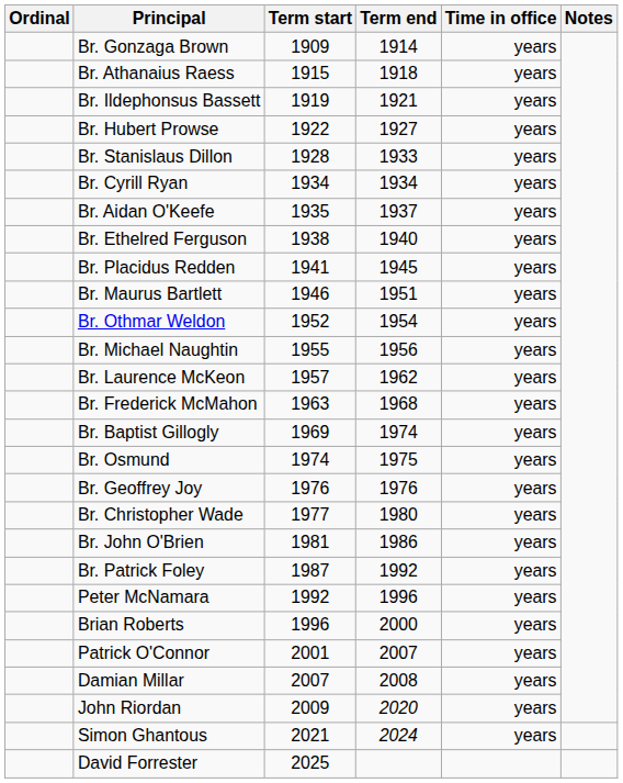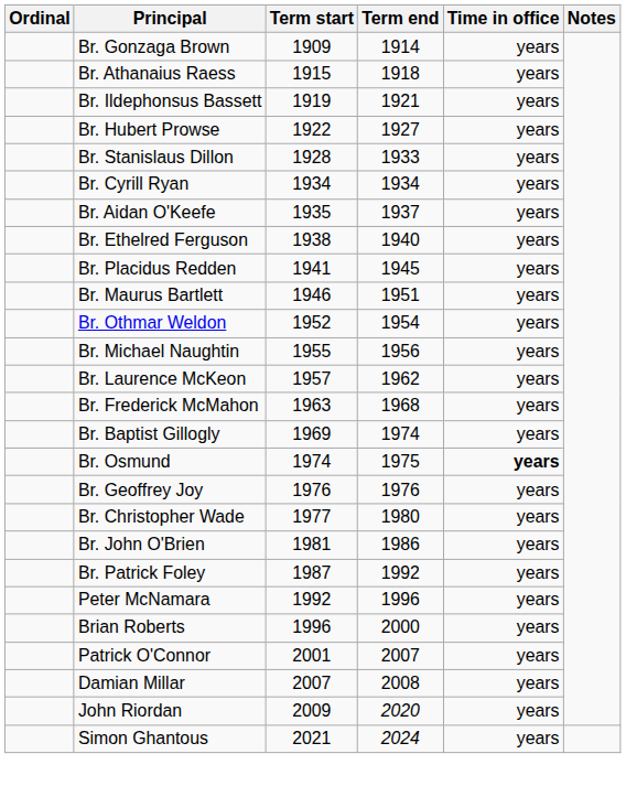 <table class="wikitable">
 <tr>
 <th>Ordinal</th>
 <th>Principal</th>
 <th>Term start</th>
 <th>Term end</th>
 <th>Time in office</th>
 <th>Notes</th>
 </tr>
 <tr>
 <td align=center></td>
 <td>Br. Gonzaga Brown</td>
 <td align=center>1909</td>
 <td align=center>1914</td>
 <td align=right> years</td>
 <td rowspan=25></td>
 </tr>
 <tr>
 <td align=center></td>
 <td>Br. Athanaius Raess</td>
 <td align=center>1915</td>
 <td align=center>1918</td>
 <td align=right> years</td>
 </tr>
 <tr>
 <td align=center></td>
 <td>Br. Ildephonsus Bassett</td>
 <td align=center>1919</td>
 <td align=center>1921</td>
 <td align=right> years</td>
 </tr>
 <tr>
 <td align=center></td>
 <td>Br. Hubert Prowse</td>
 <td align=center>1922</td>
 <td align=center>1927</td>
 <td align=right> years</td>
 </tr>
 <tr>
 <td align=center></td>
 <td>Br. Stanislaus Dillon</td>
 <td align=center>1928</td>
 <td align=center>1933</td>
 <td align=right> years</td>
 </tr>
 <tr>
 <td align=center></td>
 <td>Br. Cyrill Ryan</td>
 <td align=center>1934</td>
 <td align=center>1934</td>
 <td align=right> years</td>
 </tr>
 <tr>
 <td align=center></td>
 <td>Br. Aidan O'Keefe</td>
 <td align=center>1935</td>
 <td align=center>1937</td>
 <td align=right> years</td>
 </tr>
 <tr>
 <td align=center></td>
 <td>Br. Ethelred Ferguson</td>
 <td align=center>1938</td>
 <td align=center>1940</td>
 <td align=right> years</td>
 </tr>
 <tr>
 <td align=center></td>
 <td>Br. Placidus Redden</td>
 <td align=center>1941</td>
 <td align=center>1945</td>
 <td align=right> years</td>
 </tr>
 <tr>
 <td align=center></td>
 <td>Br. Maurus Bartlett</td>
 <td align=center>1946</td>
 <td align=center>1951</td>
 <td align=right> years</td>
 </tr>
 <tr>
 <td align=center></td>
 <td><a href='#'>Br. Othmar Weldon</a></td>
 <td align=center>1952</td>
 <td align=center>1954</td>
 <td align=right> years</td>
 </tr>
 <tr>
 <td align=center></td>
 <td>Br. Michael Naughtin</td>
 <td align=center>1955</td>
 <td align=center>1956</td>
 <td align=right> years</td>
 </tr>
 <tr>
 <td align=center></td>
 <td>Br. Laurence McKeon</td>
 <td align=center>1957</td>
 <td align=center>1962</td>
 <td align=right> years</td>
 </tr>
 <tr>
 <td align=center></td>
 <td>Br. Frederick McMahon</td>
 <td align=center>1963</td>
 <td align=center>1968</td>
 <td align=right> years</td>
 </tr>
 <tr>
 <td align=center></td>
 <td>Br. Baptist Gillogly</td>
 <td align=center>1969</td>
 <td align=center>1974</td>
 <td align=right> years</td>
 </tr>
 <tr>
 <td align=center></td>
 <td>Br. Osmund</td>
 <td align=center>1974</td>
 <td align=center>1975</td>
-<td align=right> years</td>
+<td align=right><strong> years</strong></td>
 </tr>
 <tr>
 <td align=center></td>
 <td>Br. Geoffrey Joy</td>
 <td align=center>1976</td>
 <td align=center>1976</td>
 <td align=right> years</td>
 </tr>
 <tr>
 <td align=center></td>
 <td>Br. Christopher Wade</td>
 <td align=center>1977</td>
 <td align=center>1980</td>
 <td align=right> years</td>
 </tr>
 <tr>
 <td align=center></td>
 <td>Br. John O'Brien</td>
 <td align=center>1981</td>
 <td align=center>1986</td>
 <td align=right> years</td>
 </tr>
 <tr>
 <td align=center></td>
 <td>Br. Patrick Foley</td>
 <td align=center>1987</td>
 <td align=center>1992</td>
 <td align=right> years</td>
 </tr>
 <tr>
 <td align=center></td>
 <td>Peter McNamara</td>
 <td align=center>1992</td>
 <td align=center>1996</td>
 <td align=right> years</td>
 </tr>
 <tr>
 <td align=center></td>
 <td>Brian Roberts</td>
 <td align=center>1996</td>
 <td align=center>2000</td>
 <td align=right> years</td>
 </tr>
 <tr>
 <td align=center></td>
 <td>Patrick O'Connor</td>
 <td align=center>2001</td>
 <td align=center>2007</td>
 <td align=right> years</td>
 </tr>
 <tr>
 <td align=center></td>
 <td>Damian Millar</td>
 <td align=center>2007</td>
 <td align=center>2008</td>
 <td align=right> years</td>
 </tr>
 <tr>
 <td align=center></td>
 <td>John Riordan</td>
 <td align=center>2009</td>
 <td align=center><em>2020</em></td>
 <td align=right> years</td>
 </tr>
 <tr>
 <td align=center></td>
 <td>Simon Ghantous</td>
 <td align=center>2021</td>
 <td align=center><em>2024</em></td>
 <td align="right"> years</td>
 </tr>
-<tr>
-<td align=center></td>
-<td>David Forrester</td>
-<td align=center>2025</td>
-<td></td>
-<td></td>
-<td></td>
-</tr>
 </table>
